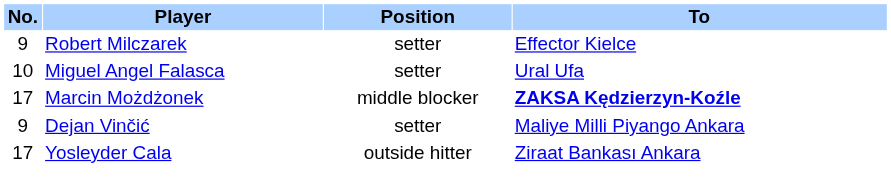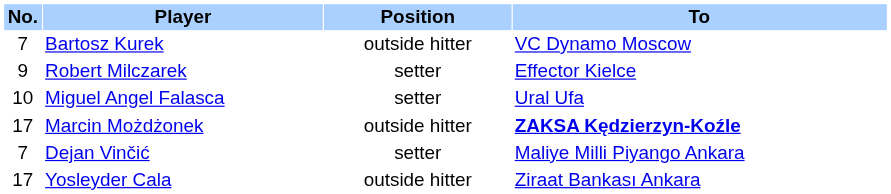 <table border="0" cellspacing="1" cellpadding="2">
 <tr bgcolor=#AAD0FF>
 <th width=4%>No.</th>
 <th width=30%>Player</th>
 <th width=20%>Position</th>
 <th width=40%>To</th>
+</tr>
+<tr>
+<td align=center>7</td>
+<td> <a href='#'>Bartosz Kurek</a></td>
+<td align=center>outside hitter</td>
+<td><a href='#'>VC Dynamo Moscow</a></td>
 </tr>
 <tr>
 <td align=center>9</td>
 <td> <a href='#'>Robert Milczarek</a></td>
 <td align=center>setter</td>
 <td><a href='#'>Effector Kielce</a></td>
 </tr>
 <tr>
 <td align=center>10</td>
 <td> <a href='#'>Miguel Angel Falasca</a></td>
 <td align=center>setter</td>
 <td><a href='#'>Ural Ufa</a></td>
 </tr>
 <tr>
 <td align=center>17</td>
 <td> <a href='#'>Marcin Możdżonek</a></td>
-<td align=center>middle blocker</td>
+<td align=center>outside hitter</td>
 <td><strong><a href='#'>ZAKSA Kędzierzyn-Koźle</a></strong></td>
 </tr>
 <tr>
-<td align=center>9</td>
+<td align=center>7</td>
 <td> <a href='#'>Dejan Vinčić</a></td>
 <td align=center>setter</td>
 <td><a href='#'>Maliye Milli Piyango Ankara</a></td>
 </tr>
 <tr>
 <td align=center>17</td>
 <td> <a href='#'>Yosleyder Cala</a></td>
 <td align=center>outside hitter</td>
 <td><a href='#'>Ziraat Bankası Ankara</a></td>
 </tr>
 <tr>
 </tr>
 </table>
